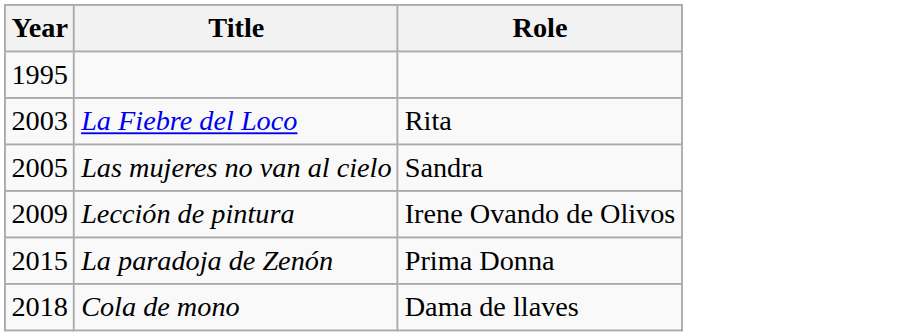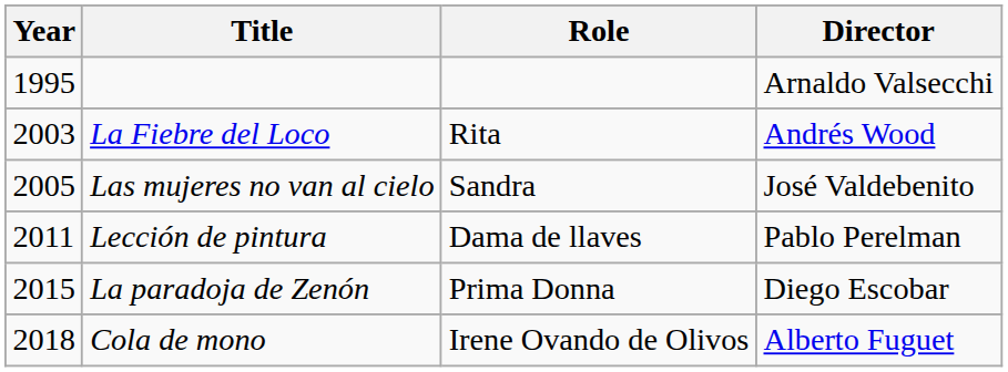 <table class="wikitable" style="font-size: 95%;">
 <tr>
 <th>Year</th>
 <th>Title</th>
 <th>Role</th>
+<th>Director</th>
 </tr>
 <tr>
 <td>1995</td>
 <td><em></em></td>
 <td></td>
+<td>Arnaldo Valsecchi</td>
 </tr>
 <tr>
 <td>2003</td>
 <td><em><a href='#'>La Fiebre del Loco</a></em></td>
 <td>Rita</td>
+<td><a href='#'>Andrés Wood</a></td>
 </tr>
 <tr>
 <td>2005</td>
 <td><em>Las mujeres no van al cielo</em></td>
 <td>Sandra</td>
+<td>José Valdebenito</td>
 </tr>
 <tr>
-<td>2009</td>
+<td>2011</td>
 <td><em>Lección de pintura</em></td>
-<td>Irene Ovando de Olivos</td>
+<td>Dama de llaves</td>
+<td>Pablo Perelman</td>
 </tr>
 <tr>
 <td>2015</td>
 <td><em>La paradoja de Zenón</em></td>
 <td>Prima Donna</td>
+<td>Diego Escobar</td>
 </tr>
 <tr>
 <td>2018</td>
 <td><em>Cola de mono</em></td>
-<td>Dama de llaves</td>
+<td>Irene Ovando de Olivos</td>
+<td><a href='#'>Alberto Fuguet</a></td>
 </tr>
 </table>
